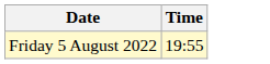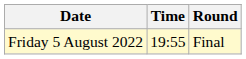 <table class="wikitable">
 <tr>
 <th>Date</th>
 <th>Time</th>
+<th>Round</th>
 </tr>
 <tr>
 <td style=background:lemonchiffon>Friday 5 August 2022</td>
 <td style=background:lemonchiffon>19:55</td>
+<td style=background:lemonchiffon>Final</td>
 </tr>
 </table>
